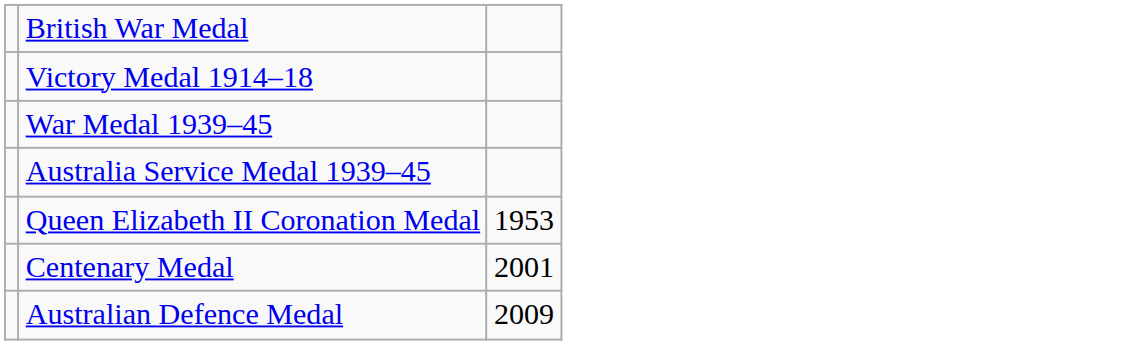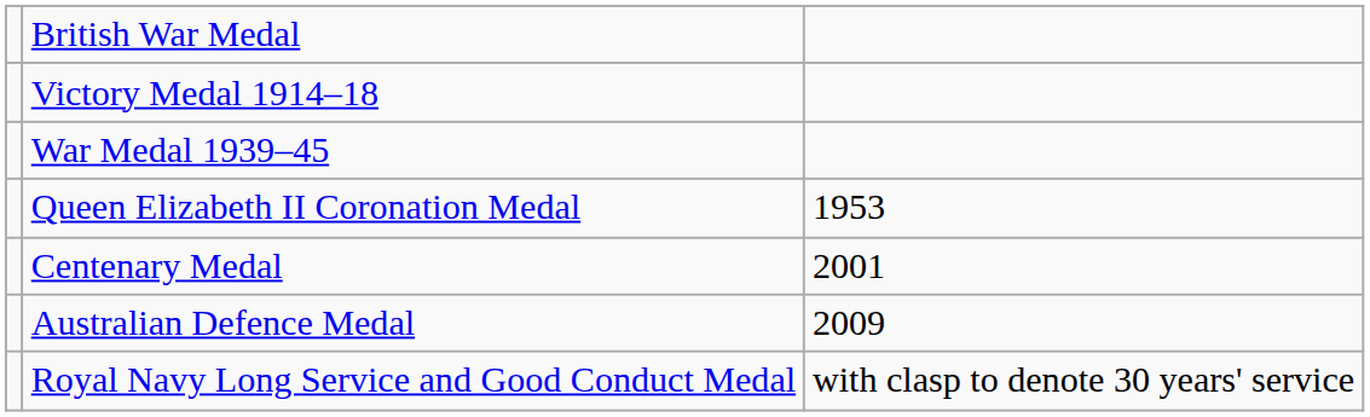 <table class="wikitable">
 <tr>
 <td></td>
 <td><a href='#'>British War Medal</a></td>
 <td></td>
 </tr>
 <tr>
 <td></td>
 <td><a href='#'>Victory Medal 1914–18</a></td>
 <td></td>
 </tr>
 <tr>
 <td></td>
 <td><a href='#'>War Medal 1939–45</a></td>
 <td></td>
 </tr>
 <tr>
 <td></td>
-<td><a href='#'>Australia Service Medal 1939–45</a></td>
-<td></td>
-</tr>
-<tr>
-<td></td>
 <td><a href='#'>Queen Elizabeth II Coronation Medal</a></td>
 <td>1953</td>
 </tr>
 <tr>
 <td></td>
 <td><a href='#'>Centenary Medal</a></td>
 <td>2001</td>
 </tr>
 <tr>
 <td></td>
 <td><a href='#'>Australian Defence Medal</a></td>
 <td>2009</td>
 </tr>
+<tr>
+<td></td>
+<td><a href='#'>Royal Navy Long Service and Good Conduct Medal</a></td>
+<td>with clasp to denote 30 years' service</td>
+</tr>
 </table>
